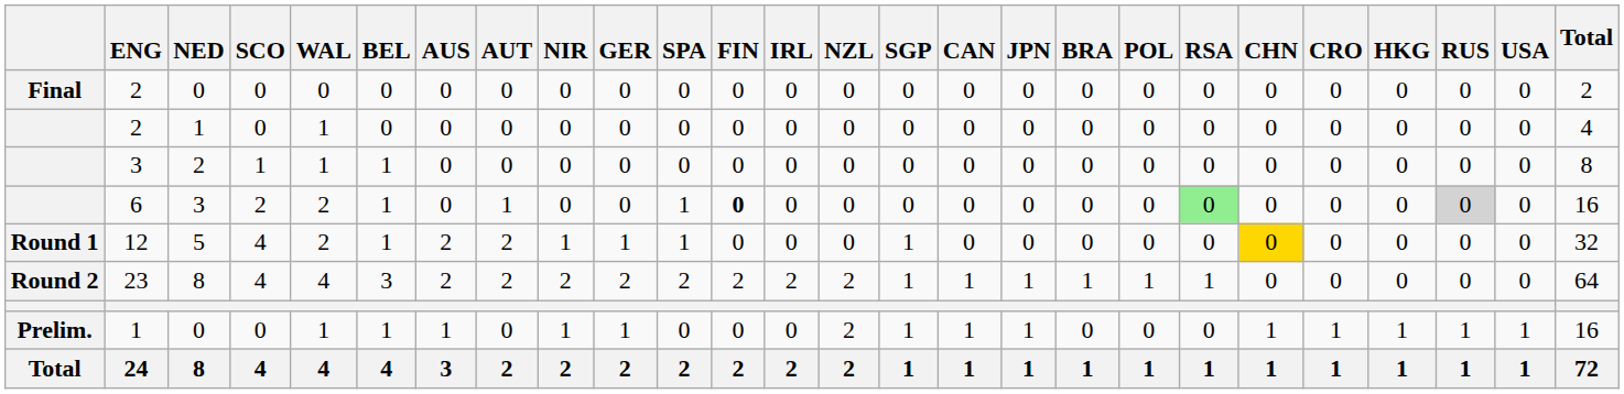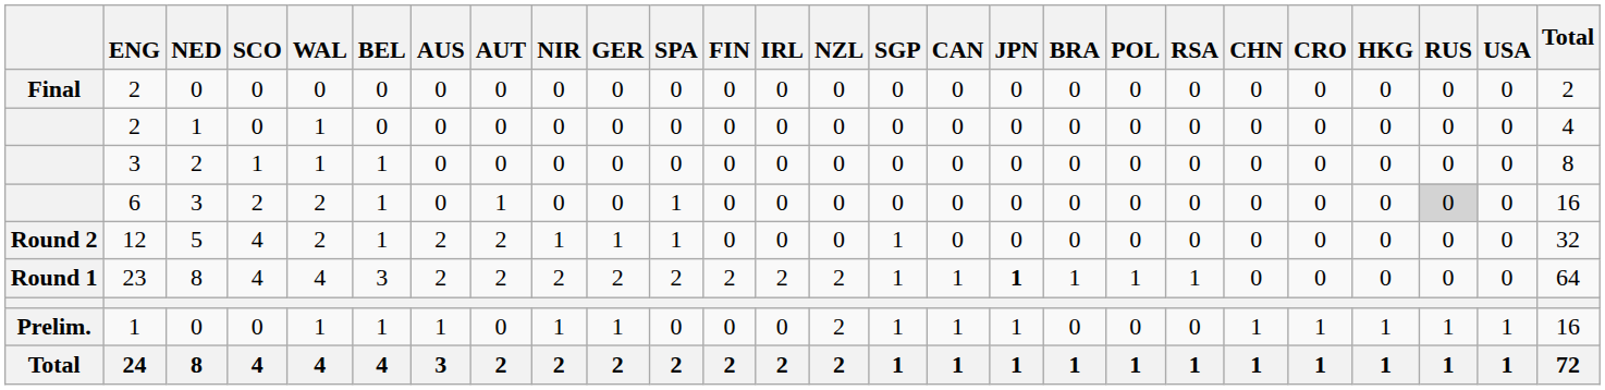 <table class="wikitable">
 <tr>
 <th></th>
 <th> <br>ENG</th>
 <th> <br>NED</th>
 <th> <br>SCO</th>
 <th> <br>WAL</th>
 <th> <br>BEL</th>
 <th> <br>AUS</th>
 <th> <br>AUT</th>
 <th> <br>NIR</th>
 <th> <br>GER</th>
 <th> <br>SPA</th>
 <th> <br>FIN</th>
 <th> <br>IRL</th>
 <th> <br>NZL</th>
 <th> <br>SGP</th>
 <th> <br>CAN</th>
 <th> <br>JPN</th>
 <th> <br>BRA</th>
 <th> <br>POL</th>
 <th> <br>RSA</th>
 <th> <br>CHN</th>
 <th> <br>CRO</th>
 <th> <br>HKG</th>
 <th> <br>RUS</th>
 <th> <br>USA</th>
 <th>Total</th>
 </tr>
 <tr align="center">
 <th>Final</th>
 <td>2</td>
 <td>0</td>
 <td>0</td>
 <td>0</td>
 <td>0</td>
 <td>0</td>
 <td>0</td>
 <td>0</td>
 <td>0</td>
 <td>0</td>
 <td>0</td>
 <td>0</td>
 <td>0</td>
 <td>0</td>
 <td>0</td>
 <td>0</td>
 <td>0</td>
 <td>0</td>
 <td>0</td>
 <td>0</td>
 <td>0</td>
 <td>0</td>
 <td>0</td>
 <td>0</td>
 <td>2</td>
 </tr>
 <tr align="center">
 <th></th>
 <td>2</td>
 <td>1</td>
 <td>0</td>
 <td>1</td>
 <td>0</td>
 <td>0</td>
 <td>0</td>
 <td>0</td>
 <td>0</td>
 <td>0</td>
 <td>0</td>
 <td>0</td>
 <td>0</td>
 <td>0</td>
 <td>0</td>
 <td>0</td>
 <td>0</td>
 <td>0</td>
 <td>0</td>
 <td>0</td>
 <td>0</td>
 <td>0</td>
 <td>0</td>
 <td>0</td>
 <td>4</td>
 </tr>
 <tr align="center">
 <th></th>
 <td>3</td>
 <td>2</td>
 <td>1</td>
 <td>1</td>
 <td>1</td>
 <td>0</td>
 <td>0</td>
 <td>0</td>
 <td>0</td>
 <td>0</td>
 <td>0</td>
 <td>0</td>
 <td>0</td>
 <td>0</td>
 <td>0</td>
 <td>0</td>
 <td>0</td>
 <td>0</td>
 <td>0</td>
 <td>0</td>
 <td>0</td>
 <td>0</td>
 <td>0</td>
 <td>0</td>
 <td>8</td>
 </tr>
 <tr align="center">
 <th></th>
 <td>6</td>
 <td>3</td>
 <td>2</td>
 <td>2</td>
 <td>1</td>
 <td>0</td>
 <td>1</td>
 <td>0</td>
 <td>0</td>
 <td>1</td>
-<td><strong>0</strong></td>
 <td>0</td>
 <td>0</td>
 <td>0</td>
 <td>0</td>
 <td>0</td>
 <td>0</td>
 <td>0</td>
-<td style="background: lightgreen;">0</td>
+<td>0</td>
+<td>0</td>
 <td>0</td>
 <td>0</td>
 <td>0</td>
 <td style="background: lightgrey;">0</td>
 <td>0</td>
 <td>16</td>
 </tr>
 <tr align="center">
-<th>Round 1</th>
+<th>Round 2</th>
 <td>12</td>
 <td>5</td>
 <td>4</td>
 <td>2</td>
 <td>1</td>
 <td>2</td>
 <td>2</td>
 <td>1</td>
 <td>1</td>
 <td>1</td>
 <td>0</td>
 <td>0</td>
 <td>0</td>
 <td>1</td>
 <td>0</td>
 <td>0</td>
 <td>0</td>
 <td>0</td>
 <td>0</td>
-<td style="background: gold;">0</td>
+<td>0</td>
 <td>0</td>
 <td>0</td>
 <td>0</td>
 <td>0</td>
 <td>32</td>
 </tr>
 <tr align="center">
-<th>Round 2</th>
+<th>Round 1</th>
 <td>23</td>
 <td>8</td>
 <td>4</td>
 <td>4</td>
 <td>3</td>
 <td>2</td>
 <td>2</td>
 <td>2</td>
 <td>2</td>
 <td>2</td>
 <td>2</td>
 <td>2</td>
 <td>2</td>
 <td>1</td>
 <td>1</td>
-<td>1</td>
+<td><strong>1</strong></td>
 <td>1</td>
 <td>1</td>
 <td>1</td>
 <td>0</td>
 <td>0</td>
 <td>0</td>
 <td>0</td>
 <td>0</td>
 <td>64</td>
 </tr>
 <tr align="center">
 <th colspan=1></th>
 <th colspan=24></th>
 <th colspan=1></th>
 </tr>
 <tr align="center">
 <th>Prelim.</th>
 <td>1</td>
 <td>0</td>
 <td>0</td>
 <td>1</td>
 <td>1</td>
 <td>1</td>
 <td>0</td>
 <td>1</td>
 <td>1</td>
 <td>0</td>
 <td>0</td>
 <td>0</td>
 <td>2</td>
 <td>1</td>
 <td>1</td>
 <td>1</td>
 <td>0</td>
 <td>0</td>
 <td>0</td>
 <td>1</td>
 <td>1</td>
 <td>1</td>
 <td>1</td>
 <td>1</td>
 <td>16</td>
 </tr>
 <tr align="center">
 <th>Total</th>
 <th>24</th>
 <th>8</th>
 <th>4</th>
 <th>4</th>
 <th>4</th>
 <th>3</th>
 <th>2</th>
 <th>2</th>
 <th>2</th>
 <th>2</th>
 <th>2</th>
 <th>2</th>
 <th>2</th>
 <th>1</th>
 <th>1</th>
 <th>1</th>
 <th>1</th>
 <th>1</th>
 <th>1</th>
 <th>1</th>
 <th>1</th>
 <th>1</th>
 <th>1</th>
 <th>1</th>
 <th>72</th>
 </tr>
 </table>
